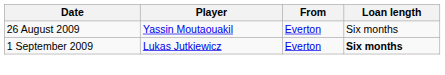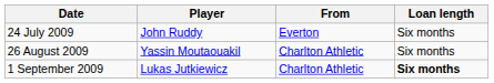 <table class="wikitable" style="font-size:95%; width:50%">
 <tr>
 <th>Date</th>
 <th>Player</th>
 <th>From</th>
 <th>Loan length</th>
 </tr>
 <tr>
+<td>24 July 2009</td>
+<td> <a href='#'>John Ruddy</a></td>
+<td> <a href='#'>Everton</a></td>
+<td>Six months</td>
+</tr>
+<tr>
 <td>26 August 2009</td>
 <td> <a href='#'>Yassin Moutaouakil</a></td>
-<td> <a href='#'>Everton</a></td>
+<td> <a href='#'>Charlton Athletic</a></td>
 <td>Six months</td>
 </tr>
 <tr>
 <td>1 September 2009</td>
 <td> <a href='#'>Lukas Jutkiewicz</a></td>
-<td> <a href='#'>Everton</a></td>
+<td> <a href='#'>Charlton Athletic</a></td>
 <td><strong>Six months</strong></td>
 </tr>
 </table>
